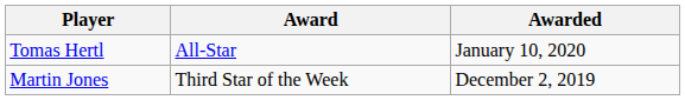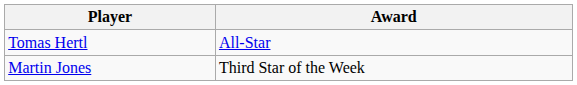 <table class="wikitable sortable" style="width:45%;">
 <tr>
 <th>Player</th>
 <th>Award</th>
-<th>Awarded</th>
 </tr>
 <tr>
 <td><a href='#'>Tomas Hertl</a></td>
 <td><a href='#'>All-Star</a></td>
-<td>January 10, 2020</td>
 </tr>
 <tr>
 <td><a href='#'>Martin Jones</a></td>
 <td>Third Star of the Week</td>
-<td>December 2, 2019</td>
 </tr>
 </table>
